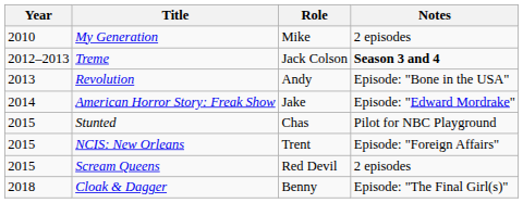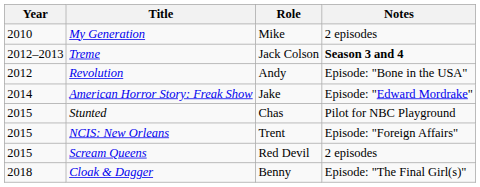 <table class="wikitable sortable">
 <tr>
 <th>Year</th>
 <th>Title</th>
 <th>Role</th>
 <th>Notes</th>
 </tr>
 <tr>
 <td>2010</td>
 <td><em><a href='#'>My Generation</a></em></td>
 <td>Mike</td>
 <td>2 episodes</td>
 </tr>
 <tr>
 <td>2012–2013</td>
 <td><em><a href='#'>Treme</a></em></td>
 <td>Jack Colson</td>
 <td><strong>Season 3 and 4</strong></td>
 </tr>
 <tr>
-<td>2013</td>
+<td>2012</td>
 <td><em><a href='#'>Revolution</a></em></td>
 <td>Andy</td>
 <td>Episode: "Bone in the USA"</td>
 </tr>
 <tr>
 <td>2014</td>
 <td><em><a href='#'>American Horror Story: Freak Show</a></em></td>
 <td>Jake</td>
 <td>Episode: "<a href='#'>Edward Mordrake</a>"</td>
 </tr>
 <tr>
 <td>2015</td>
 <td><em>Stunted</em></td>
 <td>Chas</td>
 <td>Pilot for NBC Playground</td>
 </tr>
 <tr>
 <td>2015</td>
 <td><em><a href='#'>NCIS: New Orleans</a></em></td>
 <td>Trent</td>
 <td>Episode: "Foreign Affairs"</td>
 </tr>
 <tr>
 <td>2015</td>
 <td><em><a href='#'>Scream Queens</a></em></td>
 <td>Red Devil</td>
 <td>2 episodes</td>
 </tr>
 <tr>
 <td>2018</td>
 <td><em><a href='#'>Cloak & Dagger</a></em></td>
 <td>Benny</td>
 <td>Episode: "The Final Girl(s)"</td>
 </tr>
 </table>
